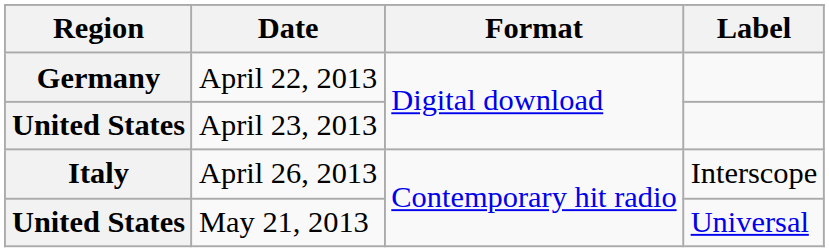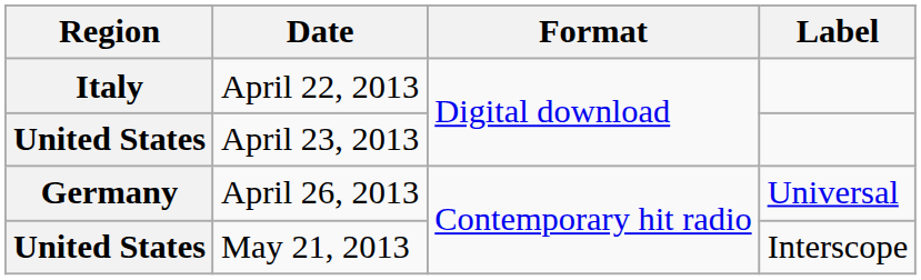 <table class="wikitable plainrowheaders">
 <tr>
 <th>Region</th>
 <th>Date</th>
 <th>Format</th>
 <th>Label</th>
 </tr>
 <tr>
-<th scope="row">Germany</th>
+<th scope="row">Italy</th>
 <td>April 22, 2013</td>
 <td rowspan="2"><a href='#'>Digital download</a></td>
 <td></td>
 </tr>
 <tr>
 <th scope="row">United States</th>
 <td>April 23, 2013</td>
 <td></td>
 </tr>
 <tr>
-<th scope="row">Italy</th>
+<th scope="row">Germany</th>
 <td>April 26, 2013</td>
 <td rowspan="2"><a href='#'>Contemporary hit radio</a></td>
-<td>Interscope</td>
+<td><a href='#'>Universal</a></td>
 </tr>
 <tr>
 <th scope="row">United States</th>
 <td>May 21, 2013</td>
-<td><a href='#'>Universal</a></td>
+<td>Interscope</td>
 </tr>
 </table>
